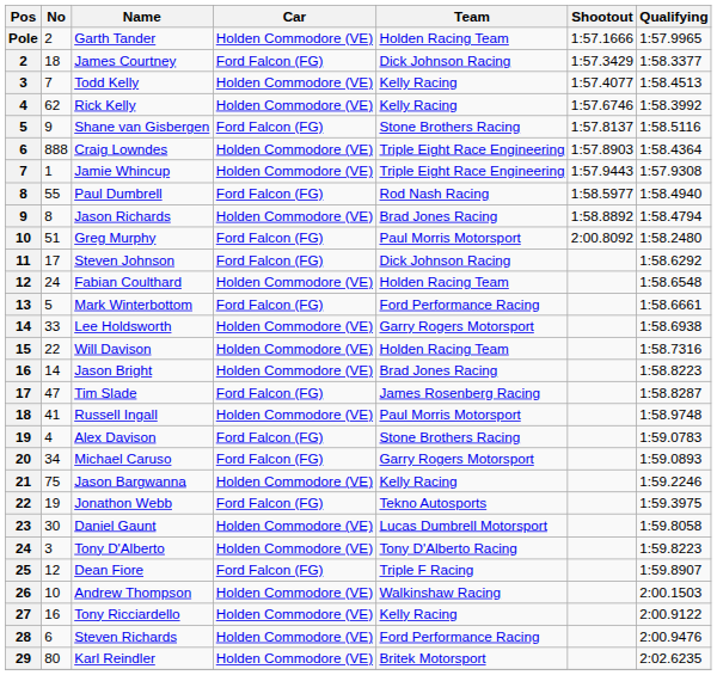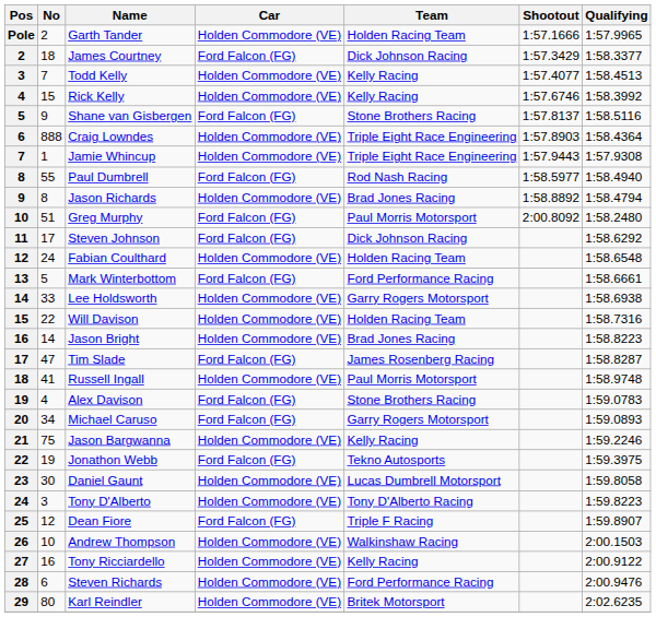 <table class="wikitable" style="font-size: 95%;">
 <tr>
 <th>Pos</th>
 <th>No</th>
 <th>Name</th>
 <th>Car</th>
 <th>Team</th>
 <th>Shootout</th>
 <th>Qualifying</th>
 </tr>
 <tr>
 <th>Pole</th>
 <td>2</td>
 <td><a href='#'>Garth Tander</a></td>
 <td><a href='#'>Holden Commodore (VE)</a></td>
 <td><a href='#'>Holden Racing Team</a></td>
 <td>1:57.1666</td>
 <td>1:57.9965</td>
 </tr>
 <tr>
 <th>2</th>
 <td>18</td>
 <td><a href='#'>James Courtney</a></td>
 <td><a href='#'>Ford Falcon (FG)</a></td>
 <td><a href='#'>Dick Johnson Racing</a></td>
 <td>1:57.3429</td>
 <td>1:58.3377</td>
 </tr>
 <tr>
 <th>3</th>
 <td>7</td>
 <td><a href='#'>Todd Kelly</a></td>
 <td><a href='#'>Holden Commodore (VE)</a></td>
 <td><a href='#'>Kelly Racing</a></td>
 <td>1:57.4077</td>
 <td>1:58.4513</td>
 </tr>
 <tr>
 <th>4</th>
-<td>62</td>
+<td>15</td>
 <td><a href='#'>Rick Kelly</a></td>
 <td><a href='#'>Holden Commodore (VE)</a></td>
 <td><a href='#'>Kelly Racing</a></td>
 <td>1:57.6746</td>
 <td>1:58.3992</td>
 </tr>
 <tr>
 <th>5</th>
 <td>9</td>
 <td><a href='#'>Shane van Gisbergen</a></td>
 <td><a href='#'>Ford Falcon (FG)</a></td>
 <td><a href='#'>Stone Brothers Racing</a></td>
 <td>1:57.8137</td>
 <td>1:58.5116</td>
 </tr>
 <tr>
 <th>6</th>
 <td>888</td>
 <td><a href='#'>Craig Lowndes</a></td>
 <td><a href='#'>Holden Commodore (VE)</a></td>
 <td><a href='#'>Triple Eight Race Engineering</a></td>
 <td>1:57.8903</td>
 <td>1:58.4364</td>
 </tr>
 <tr>
 <th>7</th>
 <td>1</td>
 <td><a href='#'>Jamie Whincup</a></td>
 <td><a href='#'>Holden Commodore (VE)</a></td>
 <td><a href='#'>Triple Eight Race Engineering</a></td>
 <td>1:57.9443</td>
 <td>1:57.9308</td>
 </tr>
 <tr>
 <th>8</th>
 <td>55</td>
 <td><a href='#'>Paul Dumbrell</a></td>
 <td><a href='#'>Ford Falcon (FG)</a></td>
 <td><a href='#'>Rod Nash Racing</a></td>
 <td>1:58.5977</td>
 <td>1:58.4940</td>
 </tr>
 <tr>
 <th>9</th>
 <td>8</td>
 <td><a href='#'>Jason Richards</a></td>
 <td><a href='#'>Holden Commodore (VE)</a></td>
 <td><a href='#'>Brad Jones Racing</a></td>
 <td>1:58.8892</td>
 <td>1:58.4794</td>
 </tr>
 <tr>
 <th>10</th>
 <td>51</td>
 <td><a href='#'>Greg Murphy</a></td>
 <td><a href='#'>Ford Falcon (FG)</a></td>
 <td><a href='#'>Paul Morris Motorsport</a></td>
 <td>2:00.8092</td>
 <td>1:58.2480</td>
 </tr>
 <tr>
 <th>11</th>
 <td>17</td>
 <td><a href='#'>Steven Johnson</a></td>
 <td><a href='#'>Ford Falcon (FG)</a></td>
 <td><a href='#'>Dick Johnson Racing</a></td>
 <td></td>
 <td>1:58.6292</td>
 </tr>
 <tr>
 <th>12</th>
 <td>24</td>
 <td><a href='#'>Fabian Coulthard</a></td>
 <td><a href='#'>Holden Commodore (VE)</a></td>
 <td><a href='#'>Holden Racing Team</a></td>
 <td></td>
 <td>1:58.6548</td>
 </tr>
 <tr>
 <th>13</th>
 <td>5</td>
 <td><a href='#'>Mark Winterbottom</a></td>
 <td><a href='#'>Ford Falcon (FG)</a></td>
 <td><a href='#'>Ford Performance Racing</a></td>
 <td></td>
 <td>1:58.6661</td>
 </tr>
 <tr>
 <th>14</th>
 <td>33</td>
 <td><a href='#'>Lee Holdsworth</a></td>
 <td><a href='#'>Holden Commodore (VE)</a></td>
 <td><a href='#'>Garry Rogers Motorsport</a></td>
 <td></td>
 <td>1:58.6938</td>
 </tr>
 <tr>
 <th>15</th>
 <td>22</td>
 <td><a href='#'>Will Davison</a></td>
 <td><a href='#'>Holden Commodore (VE)</a></td>
 <td><a href='#'>Holden Racing Team</a></td>
 <td></td>
 <td>1:58.7316</td>
 </tr>
 <tr>
 <th>16</th>
 <td>14</td>
 <td><a href='#'>Jason Bright</a></td>
 <td><a href='#'>Holden Commodore (VE)</a></td>
 <td><a href='#'>Brad Jones Racing</a></td>
 <td></td>
 <td>1:58.8223</td>
 </tr>
 <tr>
 <th>17</th>
 <td>47</td>
 <td><a href='#'>Tim Slade</a></td>
 <td><a href='#'>Ford Falcon (FG)</a></td>
 <td><a href='#'>James Rosenberg Racing</a></td>
 <td></td>
 <td>1:58.8287</td>
 </tr>
 <tr>
 <th>18</th>
 <td>41</td>
 <td><a href='#'>Russell Ingall</a></td>
 <td><a href='#'>Holden Commodore (VE)</a></td>
 <td><a href='#'>Paul Morris Motorsport</a></td>
 <td></td>
 <td>1:58.9748</td>
 </tr>
 <tr>
 <th>19</th>
 <td>4</td>
 <td><a href='#'>Alex Davison</a></td>
 <td><a href='#'>Ford Falcon (FG)</a></td>
 <td><a href='#'>Stone Brothers Racing</a></td>
 <td></td>
 <td>1:59.0783</td>
 </tr>
 <tr>
 <th>20</th>
 <td>34</td>
 <td><a href='#'>Michael Caruso</a></td>
 <td><a href='#'>Ford Falcon (FG)</a></td>
 <td><a href='#'>Garry Rogers Motorsport</a></td>
 <td></td>
 <td>1:59.0893</td>
 </tr>
 <tr>
 <th>21</th>
 <td>75</td>
 <td><a href='#'>Jason Bargwanna</a></td>
 <td><a href='#'>Holden Commodore (VE)</a></td>
 <td><a href='#'>Kelly Racing</a></td>
 <td></td>
 <td>1:59.2246</td>
 </tr>
 <tr>
 <th>22</th>
 <td>19</td>
 <td><a href='#'>Jonathon Webb</a></td>
 <td><a href='#'>Ford Falcon (FG)</a></td>
 <td><a href='#'>Tekno Autosports</a></td>
 <td></td>
 <td>1:59.3975</td>
 </tr>
 <tr>
 <th>23</th>
 <td>30</td>
 <td><a href='#'>Daniel Gaunt</a></td>
 <td><a href='#'>Holden Commodore (VE)</a></td>
 <td><a href='#'>Lucas Dumbrell Motorsport</a></td>
 <td></td>
 <td>1:59.8058</td>
 </tr>
 <tr>
 <th>24</th>
 <td>3</td>
 <td><a href='#'>Tony D'Alberto</a></td>
 <td><a href='#'>Holden Commodore (VE)</a></td>
 <td><a href='#'>Tony D'Alberto Racing</a></td>
 <td></td>
 <td>1:59.8223</td>
 </tr>
 <tr>
 <th>25</th>
 <td>12</td>
 <td><a href='#'>Dean Fiore</a></td>
 <td><a href='#'>Ford Falcon (FG)</a></td>
 <td><a href='#'>Triple F Racing</a></td>
 <td></td>
 <td>1:59.8907</td>
 </tr>
 <tr>
 <th>26</th>
 <td>10</td>
 <td><a href='#'>Andrew Thompson</a></td>
 <td><a href='#'>Holden Commodore (VE)</a></td>
 <td><a href='#'>Walkinshaw Racing</a></td>
 <td></td>
 <td>2:00.1503</td>
 </tr>
 <tr>
 <th>27</th>
 <td>16</td>
 <td><a href='#'>Tony Ricciardello</a></td>
 <td><a href='#'>Holden Commodore (VE)</a></td>
 <td><a href='#'>Kelly Racing</a></td>
 <td></td>
 <td>2:00.9122</td>
 </tr>
 <tr>
 <th>28</th>
 <td>6</td>
 <td><a href='#'>Steven Richards</a></td>
 <td><a href='#'>Holden Commodore (VE)</a></td>
 <td><a href='#'>Ford Performance Racing</a></td>
 <td></td>
 <td>2:00.9476</td>
 </tr>
 <tr>
 <th>29</th>
 <td>80</td>
 <td><a href='#'>Karl Reindler</a></td>
 <td><a href='#'>Holden Commodore (VE)</a></td>
 <td><a href='#'>Britek Motorsport</a></td>
 <td></td>
 <td>2:02.6235</td>
 </tr>
 <tr>
 </tr>
 </table>
